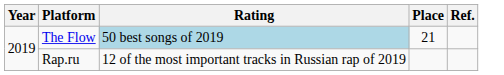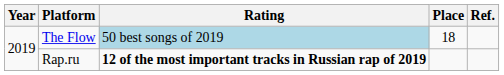 <table class="wikitable">
 <tr>
 <th>Year</th>
 <th>Platform</th>
 <th>Rating</th>
 <th>Place</th>
 <th>Ref.</th>
 </tr>
 <tr>
 <td rowspan="2">2019</td>
 <td><a href='#'>The Flow</a></td>
 <td style="background: lightblue;">50 best songs of 2019</td>
-<td style="text-align:center">21</td>
+<td style="text-align:center">18</td>
 <td></td>
 </tr>
 <tr>
 <td>Rap.ru</td>
-<td>12 of the most important tracks in Russian rap of 2019</td>
+<td><strong>12 of the most important tracks in Russian rap of 2019</strong></td>
 <td></td>
 <td></td>
 </tr>
 </table>
